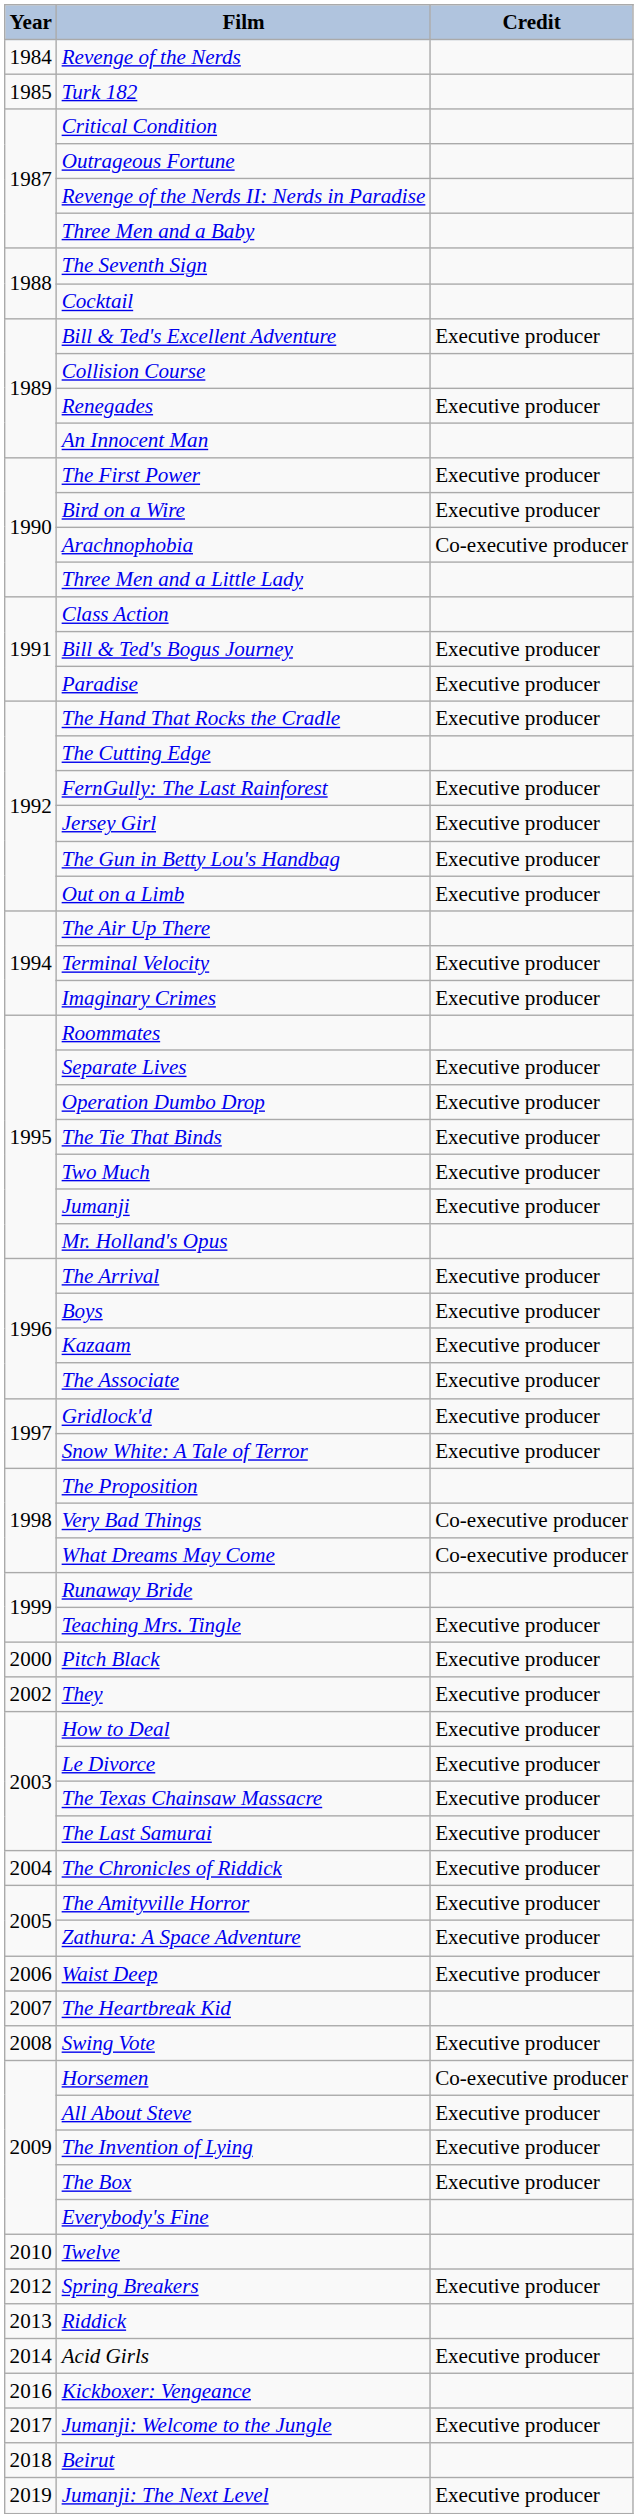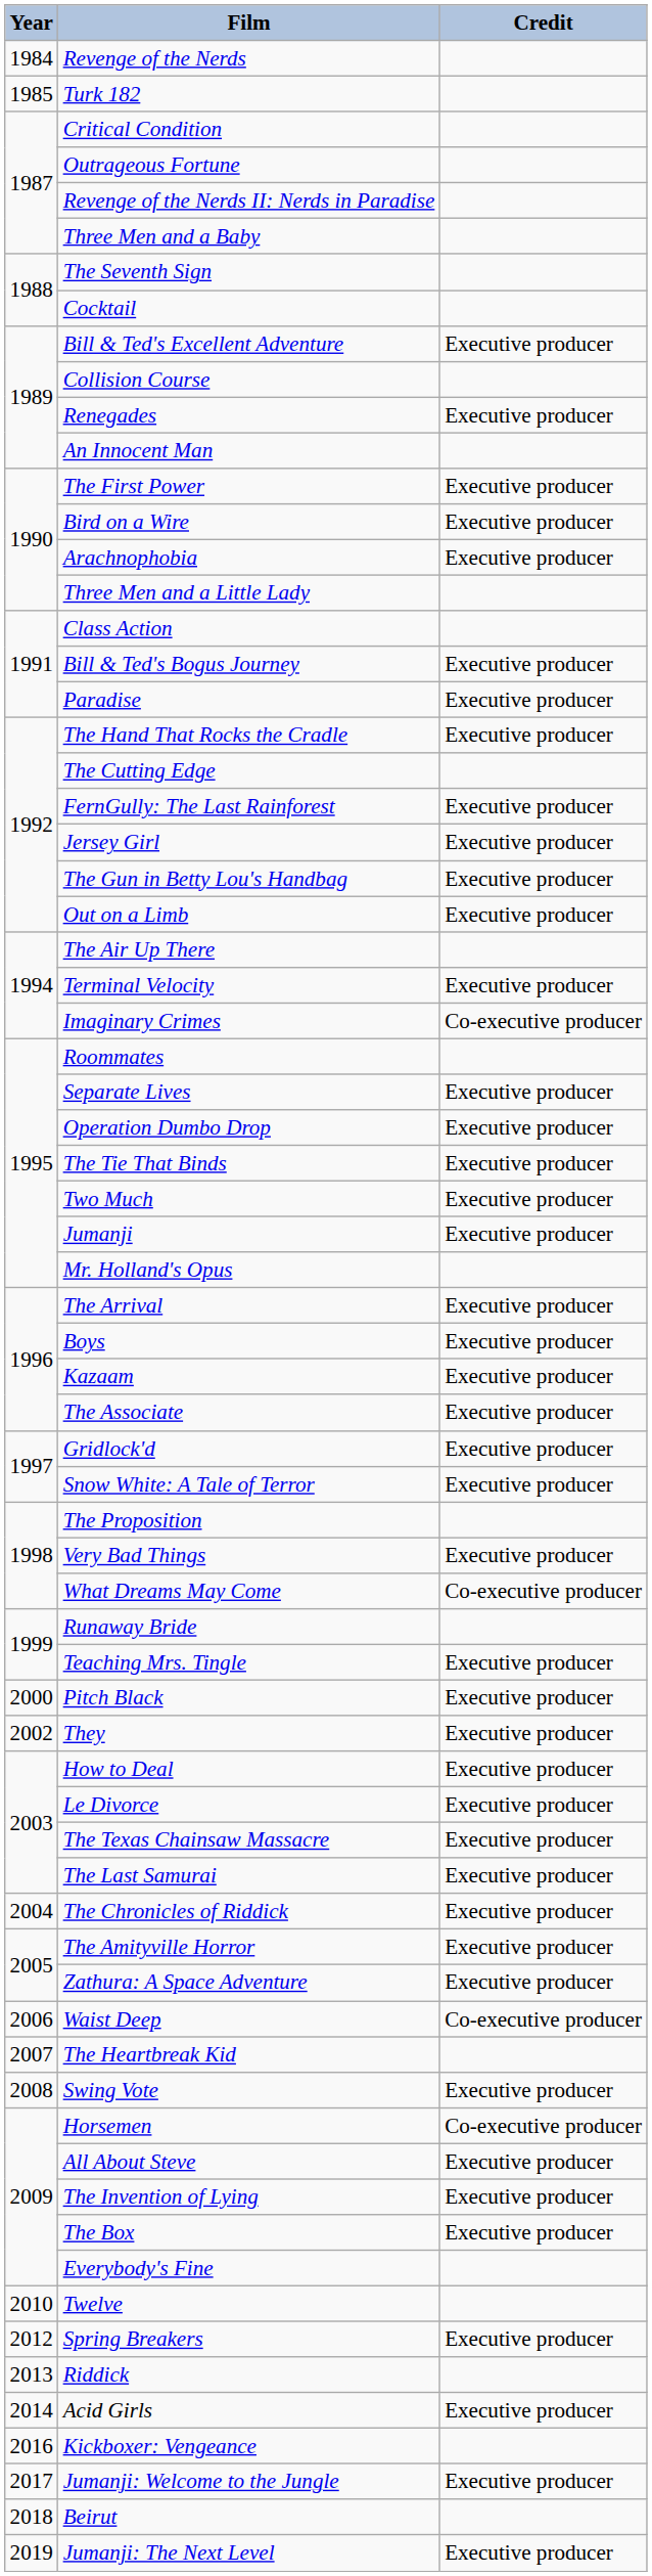 <table class="wikitable" style="font-size:95%;">
 <tr>
 <th style="background:#B0C4DE;">Year</th>
 <th style="background:#B0C4DE;">Film</th>
 <th style="background:#B0C4DE;">Credit</th>
 </tr>
 <tr>
 <td>1984</td>
 <td><em><a href='#'>Revenge of the Nerds</a></em></td>
 <td></td>
 </tr>
 <tr>
 <td>1985</td>
 <td><em><a href='#'>Turk 182</a></em></td>
 <td></td>
 </tr>
 <tr>
 <td rowspan=4>1987</td>
 <td><em><a href='#'>Critical Condition</a></em></td>
 <td></td>
 </tr>
 <tr>
 <td><em><a href='#'>Outrageous Fortune</a></em></td>
 <td></td>
 </tr>
 <tr>
 <td><em><a href='#'>Revenge of the Nerds II: Nerds in Paradise</a></em></td>
 <td></td>
 </tr>
 <tr>
 <td><em><a href='#'>Three Men and a Baby</a></em></td>
 <td></td>
 </tr>
 <tr>
 <td rowspan=2>1988</td>
 <td><em><a href='#'>The Seventh Sign</a></em></td>
 <td></td>
 </tr>
 <tr>
 <td><em><a href='#'>Cocktail</a></em></td>
 <td></td>
 </tr>
 <tr>
 <td rowspan=4>1989</td>
 <td><em><a href='#'>Bill & Ted's Excellent Adventure</a></em></td>
 <td>Executive producer</td>
 </tr>
 <tr>
 <td><em><a href='#'>Collision Course</a></em></td>
 <td></td>
 </tr>
 <tr>
 <td><em><a href='#'>Renegades</a></em></td>
 <td>Executive producer</td>
 </tr>
 <tr>
 <td><em><a href='#'>An Innocent Man</a></em></td>
 <td></td>
 </tr>
 <tr>
 <td rowspan=4>1990</td>
 <td><em><a href='#'>The First Power</a></em></td>
 <td>Executive producer</td>
 </tr>
 <tr>
 <td><em><a href='#'>Bird on a Wire</a></em></td>
 <td>Executive producer</td>
 </tr>
 <tr>
 <td><em><a href='#'>Arachnophobia</a></em></td>
-<td>Co-executive producer</td>
+<td>Executive producer</td>
 </tr>
 <tr>
 <td><em><a href='#'>Three Men and a Little Lady</a></em></td>
 <td></td>
 </tr>
 <tr>
 <td rowspan=3>1991</td>
 <td><em><a href='#'>Class Action</a></em></td>
 <td></td>
 </tr>
 <tr>
 <td><em><a href='#'>Bill & Ted's Bogus Journey</a></em></td>
 <td>Executive producer</td>
 </tr>
 <tr>
 <td><em><a href='#'>Paradise</a></em></td>
 <td>Executive producer</td>
 </tr>
 <tr>
 <td rowspan=6>1992</td>
 <td><em><a href='#'>The Hand That Rocks the Cradle</a></em></td>
 <td>Executive producer</td>
 </tr>
 <tr>
 <td><em><a href='#'>The Cutting Edge</a></em></td>
 <td></td>
 </tr>
 <tr>
 <td><em><a href='#'>FernGully: The Last Rainforest</a></em></td>
 <td>Executive producer</td>
 </tr>
 <tr>
 <td><em><a href='#'>Jersey Girl</a></em></td>
 <td>Executive producer</td>
 </tr>
 <tr>
 <td><em><a href='#'>The Gun in Betty Lou's Handbag</a></em></td>
 <td>Executive producer</td>
 </tr>
 <tr>
 <td><em><a href='#'>Out on a Limb</a></em></td>
 <td>Executive producer</td>
 </tr>
 <tr>
 <td rowspan=3>1994</td>
 <td><em><a href='#'>The Air Up There</a></em></td>
 <td></td>
 </tr>
 <tr>
 <td><em><a href='#'>Terminal Velocity</a></em></td>
 <td>Executive producer</td>
 </tr>
 <tr>
 <td><em><a href='#'>Imaginary Crimes</a></em></td>
-<td>Executive producer</td>
+<td>Co-executive producer</td>
 </tr>
 <tr>
 <td rowspan=7>1995</td>
 <td><em><a href='#'>Roommates</a></em></td>
 <td></td>
 </tr>
 <tr>
 <td><em><a href='#'>Separate Lives</a></em></td>
 <td>Executive producer</td>
 </tr>
 <tr>
 <td><em><a href='#'>Operation Dumbo Drop</a></em></td>
 <td>Executive producer</td>
 </tr>
 <tr>
 <td><em><a href='#'>The Tie That Binds</a></em></td>
 <td>Executive producer</td>
 </tr>
 <tr>
 <td><em><a href='#'>Two Much</a></em></td>
 <td>Executive producer</td>
 </tr>
 <tr>
 <td><em><a href='#'>Jumanji</a></em></td>
 <td>Executive producer</td>
 </tr>
 <tr>
 <td><em><a href='#'>Mr. Holland's Opus</a></em></td>
 <td></td>
 </tr>
 <tr>
 <td rowspan=4>1996</td>
 <td><em><a href='#'>The Arrival</a></em></td>
 <td>Executive producer</td>
 </tr>
 <tr>
 <td><em><a href='#'>Boys</a></em></td>
 <td>Executive producer</td>
 </tr>
 <tr>
 <td><em><a href='#'>Kazaam</a></em></td>
 <td>Executive producer</td>
 </tr>
 <tr>
 <td><em><a href='#'>The Associate</a></em></td>
 <td>Executive producer</td>
 </tr>
 <tr>
 <td rowspan=2>1997</td>
 <td><em><a href='#'>Gridlock'd</a></em></td>
 <td>Executive producer</td>
 </tr>
 <tr>
 <td><em><a href='#'>Snow White: A Tale of Terror</a></em></td>
 <td>Executive producer</td>
 </tr>
 <tr>
 <td rowspan=3>1998</td>
 <td><em><a href='#'>The Proposition</a></em></td>
 <td></td>
 </tr>
 <tr>
 <td><em><a href='#'>Very Bad Things</a></em></td>
-<td>Co-executive producer</td>
+<td>Executive producer</td>
 </tr>
 <tr>
 <td><em><a href='#'>What Dreams May Come</a></em></td>
 <td>Co-executive producer</td>
 </tr>
 <tr>
 <td rowspan=2>1999</td>
 <td><em><a href='#'>Runaway Bride</a></em></td>
 <td></td>
 </tr>
 <tr>
 <td><em><a href='#'>Teaching Mrs. Tingle</a></em></td>
 <td>Executive producer</td>
 </tr>
 <tr>
 <td>2000</td>
 <td><em><a href='#'>Pitch Black</a></em></td>
 <td>Executive producer</td>
 </tr>
 <tr>
 <td>2002</td>
 <td><em><a href='#'>They</a></em></td>
 <td>Executive producer</td>
 </tr>
 <tr>
 <td rowspan=4>2003</td>
 <td><em><a href='#'>How to Deal</a></em></td>
 <td>Executive producer</td>
 </tr>
 <tr>
 <td><em><a href='#'>Le Divorce</a></em></td>
 <td>Executive producer</td>
 </tr>
 <tr>
 <td><em><a href='#'>The Texas Chainsaw Massacre</a></em></td>
 <td>Executive producer</td>
 </tr>
 <tr>
 <td><em><a href='#'>The Last Samurai</a></em></td>
 <td>Executive producer</td>
 </tr>
 <tr>
 <td>2004</td>
 <td><em><a href='#'>The Chronicles of Riddick</a></em></td>
 <td>Executive producer</td>
 </tr>
 <tr>
 <td rowspan=2>2005</td>
 <td><em><a href='#'>The Amityville Horror</a></em></td>
 <td>Executive producer</td>
 </tr>
 <tr>
 <td><em><a href='#'>Zathura: A Space Adventure</a></em></td>
 <td>Executive producer</td>
 </tr>
 <tr>
 <td>2006</td>
 <td><em><a href='#'>Waist Deep</a></em></td>
-<td>Executive producer</td>
+<td>Co-executive producer</td>
 </tr>
 <tr>
 <td>2007</td>
 <td><em><a href='#'>The Heartbreak Kid</a></em></td>
 <td></td>
 </tr>
 <tr>
 <td>2008</td>
 <td><em><a href='#'>Swing Vote</a></em></td>
 <td>Executive producer</td>
 </tr>
 <tr>
 <td rowspan=5>2009</td>
 <td><em><a href='#'>Horsemen</a></em></td>
 <td>Co-executive producer</td>
 </tr>
 <tr>
 <td><em><a href='#'>All About Steve</a></em></td>
 <td>Executive producer</td>
 </tr>
 <tr>
 <td><em><a href='#'>The Invention of Lying</a></em></td>
 <td>Executive producer</td>
 </tr>
 <tr>
 <td><em><a href='#'>The Box</a></em></td>
 <td>Executive producer</td>
 </tr>
 <tr>
 <td><em><a href='#'>Everybody's Fine</a></em></td>
 <td></td>
 </tr>
 <tr>
 <td>2010</td>
 <td><em><a href='#'>Twelve</a></em></td>
 <td></td>
 </tr>
 <tr>
 <td>2012</td>
 <td><em><a href='#'>Spring Breakers</a></em></td>
 <td>Executive producer</td>
 </tr>
 <tr>
 <td>2013</td>
 <td><em><a href='#'>Riddick</a></em></td>
 <td></td>
 </tr>
 <tr>
 <td>2014</td>
 <td><em>Acid Girls</em></td>
 <td>Executive producer</td>
 </tr>
 <tr>
 <td>2016</td>
 <td><em><a href='#'>Kickboxer: Vengeance</a></em></td>
 <td></td>
 </tr>
 <tr>
 <td>2017</td>
 <td><em><a href='#'>Jumanji: Welcome to the Jungle</a></em></td>
 <td>Executive producer</td>
 </tr>
 <tr>
 <td>2018</td>
 <td><em><a href='#'>Beirut</a></em></td>
 <td></td>
 </tr>
 <tr>
 <td>2019</td>
 <td><em><a href='#'>Jumanji: The Next Level</a></em></td>
 <td>Executive producer</td>
 </tr>
 </table>
